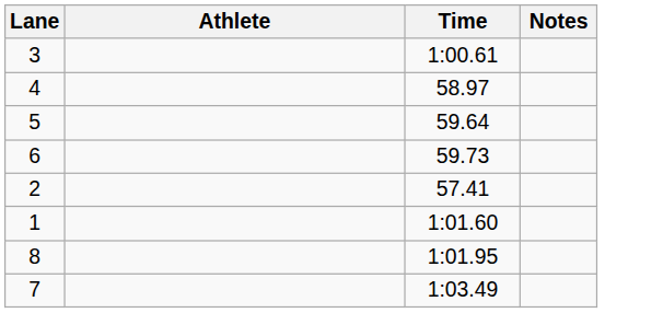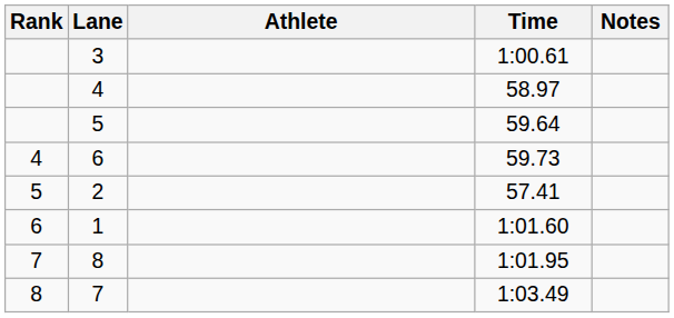 <table class="wikitable sortable" style="text-align:center">
 <tr>
+<th width=10>Rank</th>
 <th width=10>Lane</th>
 <th width=250>Athlete</th>
 <th width=80>Time</th>
 <th width=50>Notes</th>
 </tr>
 <tr>
+<td></td>
 <td>3</td>
 <td align=left></td>
 <td>1:00.61</td>
 <td></td>
 </tr>
 <tr>
+<td></td>
 <td>4</td>
 <td align=left></td>
 <td>58.97</td>
 <td></td>
 </tr>
 <tr>
+<td></td>
 <td>5</td>
 <td align=left></td>
 <td>59.64</td>
 <td></td>
 </tr>
 <tr>
+<td>4</td>
 <td>6</td>
 <td align=left></td>
 <td>59.73</td>
 <td></td>
 </tr>
 <tr>
+<td>5</td>
 <td>2</td>
 <td align=left></td>
 <td>57.41</td>
 <td></td>
 </tr>
 <tr>
+<td>6</td>
 <td>1</td>
 <td align=left></td>
 <td>1:01.60</td>
 <td></td>
 </tr>
 <tr>
+<td>7</td>
 <td>8</td>
 <td align=left></td>
 <td>1:01.95</td>
 <td></td>
 </tr>
 <tr>
+<td>8</td>
 <td>7</td>
 <td align=left></td>
 <td>1:03.49</td>
 <td></td>
 </tr>
 </table>
